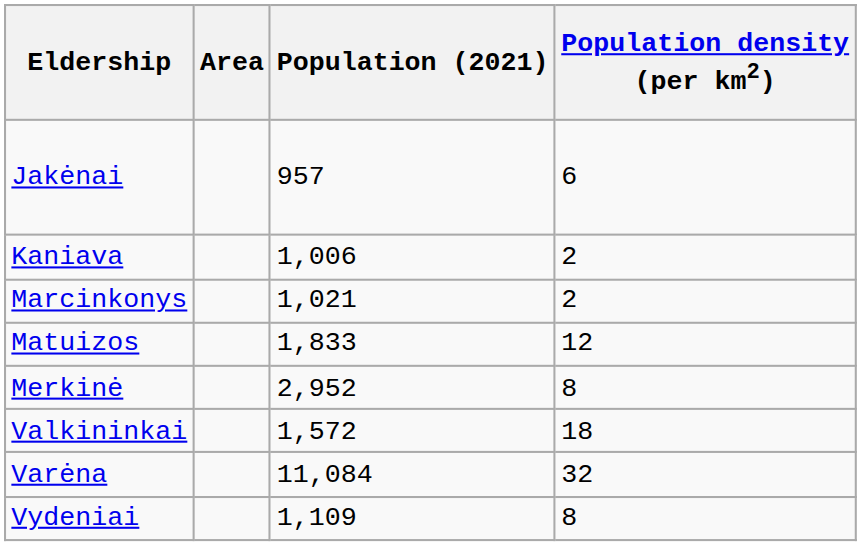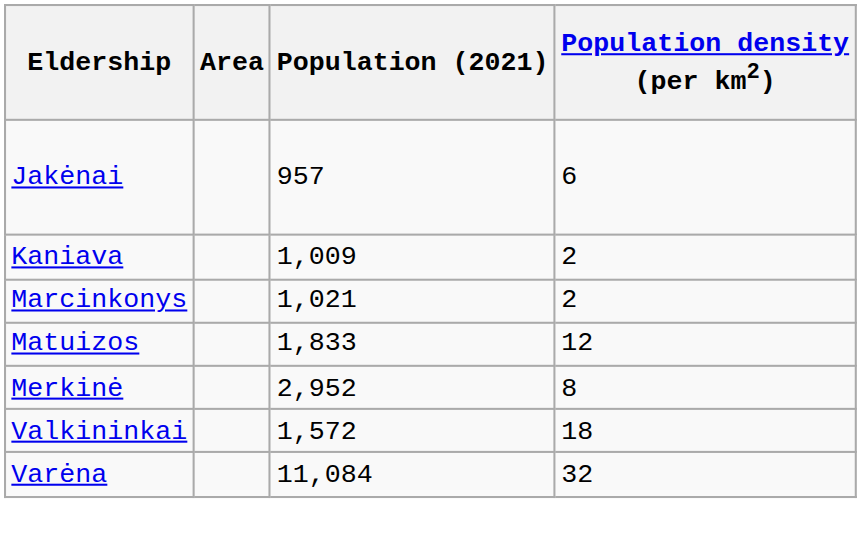 <table class="sortable wikitable" style="text-align: left; margin: 0 0 0 0;">
 <tr>
 <th height="50px" scope="col">Eldership</th>
 <th scope="col">Area</th>
 <th scope="col"><strong>Population (2021)</strong></th>
 <th><a href='#'>Population density</a><br>(per km<sup>2</sup>)</th>
 </tr>
 <tr>
 <td height="50px" scope="row"><a href='#'>Jakėnai</a></td>
 <td></td>
 <td>957</td>
 <td>6</td>
 </tr>
 <tr>
 <td><a href='#'>Kaniava</a></td>
 <td></td>
-<td>1,006</td>
+<td>1,009</td>
 <td>2</td>
 </tr>
 <tr>
 <td><a href='#'>Marcinkonys</a></td>
 <td></td>
 <td>1,021</td>
 <td>2</td>
 </tr>
 <tr>
 <td><a href='#'>Matuizos</a></td>
 <td></td>
 <td>1,833</td>
 <td>12</td>
 </tr>
 <tr>
 <td><a href='#'>Merkinė</a></td>
 <td></td>
 <td>2,952</td>
 <td>8</td>
 </tr>
 <tr>
 <td><a href='#'>Valkininkai</a></td>
 <td></td>
 <td>1,572</td>
 <td>18</td>
 </tr>
 <tr>
 <td><a href='#'>Varėna</a></td>
 <td></td>
 <td>11,084</td>
 <td>32</td>
 </tr>
-<tr>
-<td><a href='#'>Vydeniai</a></td>
-<td></td>
-<td>1,109</td>
-<td>8</td>
-</tr>
 </table>
